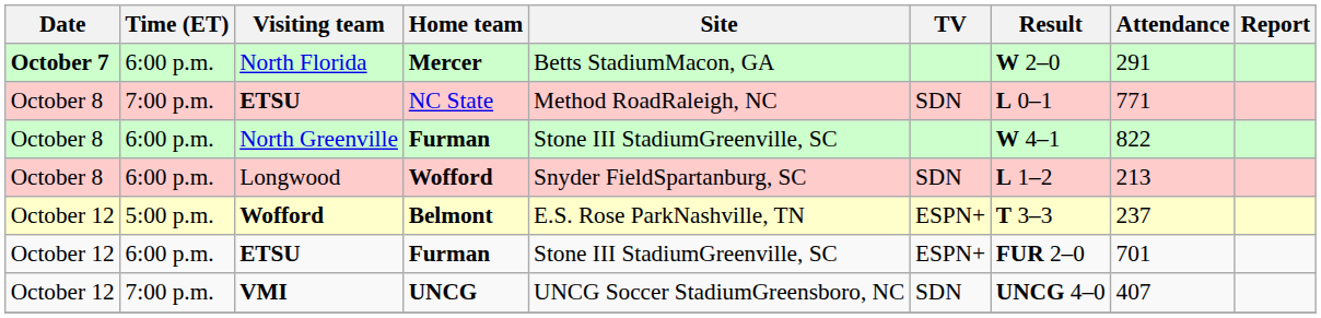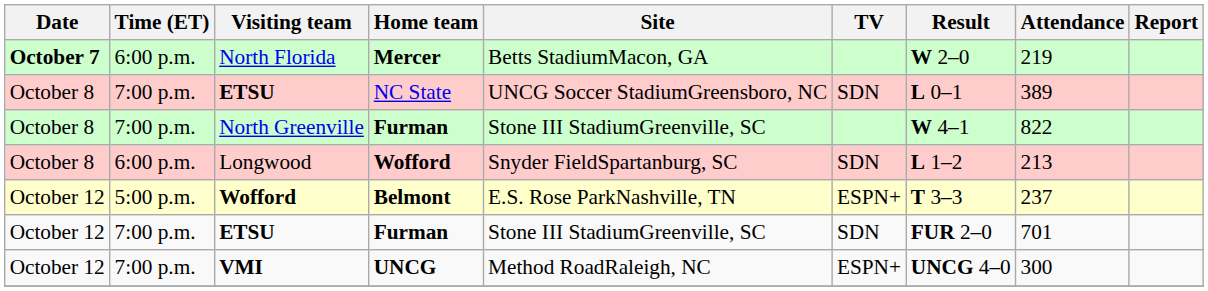 <table class="wikitable" style="font-size:95%;">
 <tr>
 <th>Date</th>
 <th>Time (ET)</th>
 <th>Visiting team</th>
 <th>Home team</th>
 <th>Site</th>
 <th>TV</th>
 <th>Result</th>
 <th>Attendance</th>
 <th>Report</th>
 </tr>
 <tr bgcolor="#cfc">
 <td><strong>October 7</strong></td>
 <td>6:00 p.m.</td>
 <td><a href='#'>North Florida</a></td>
 <td><strong>Mercer</strong></td>
 <td>Betts StadiumMacon, GA</td>
 <td></td>
 <td><strong>W</strong> 2–0</td>
-<td>291</td>
+<td>219</td>
 <td></td>
 </tr>
 <tr style="background:#fcc;">
 <td>October 8</td>
 <td>7:00 p.m.</td>
 <td><strong>ETSU</strong></td>
 <td><a href='#'>NC State</a></td>
-<td>Method RoadRaleigh, NC</td>
+<td>UNCG Soccer StadiumGreensboro, NC</td>
 <td>SDN</td>
 <td><strong>L</strong> 0–1</td>
-<td>771</td>
+<td>389</td>
 <td></td>
 </tr>
 <tr bgcolor="#cfc">
 <td>October 8</td>
-<td>6:00 p.m.</td>
+<td>7:00 p.m.</td>
 <td><a href='#'>North Greenville</a></td>
 <td><strong>Furman</strong></td>
 <td>Stone III StadiumGreenville, SC</td>
 <td></td>
 <td><strong>W</strong> 4–1</td>
 <td>822</td>
 <td></td>
 </tr>
 <tr style="background:#fcc;">
 <td>October 8</td>
 <td>6:00 p.m.</td>
 <td>Longwood</td>
 <td><strong>Wofford</strong></td>
 <td>Snyder FieldSpartanburg, SC</td>
 <td>SDN</td>
 <td><strong>L</strong> 1–2 </td>
 <td>213</td>
 <td></td>
 </tr>
 <tr style="background:#ffc;">
 <td>October 12</td>
 <td>5:00 p.m.</td>
 <td><strong>Wofford</strong></td>
 <td><strong>Belmont</strong></td>
 <td>E.S. Rose ParkNashville, TN</td>
 <td>ESPN+</td>
 <td><strong>T</strong> 3–3 </td>
 <td>237</td>
 <td></td>
 </tr>
 <tr>
 <td>October 12</td>
-<td>6:00 p.m.</td>
+<td>7:00 p.m.</td>
 <td><strong>ETSU</strong></td>
 <td><strong>Furman</strong></td>
 <td>Stone III StadiumGreenville, SC</td>
-<td>ESPN+</td>
+<td>SDN</td>
 <td><strong>FUR</strong> 2–0</td>
 <td>701</td>
 <td></td>
 </tr>
 <tr>
 <td>October 12</td>
 <td>7:00 p.m.</td>
 <td><strong>VMI</strong></td>
 <td><strong>UNCG</strong></td>
-<td>UNCG Soccer StadiumGreensboro, NC</td>
-<td>SDN</td>
+<td>Method RoadRaleigh, NC</td>
+<td>ESPN+</td>
 <td><strong>UNCG</strong> 4–0</td>
-<td>407</td>
+<td>300</td>
 <td></td>
 </tr>
 <tr>
 </tr>
 </table>
